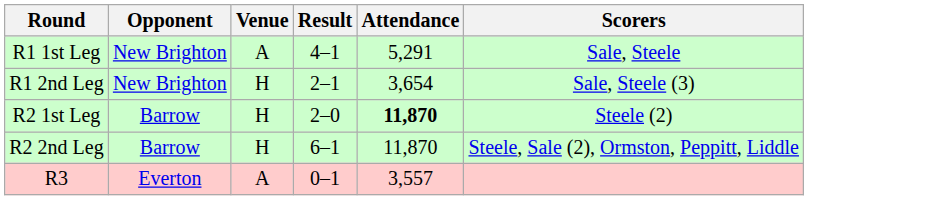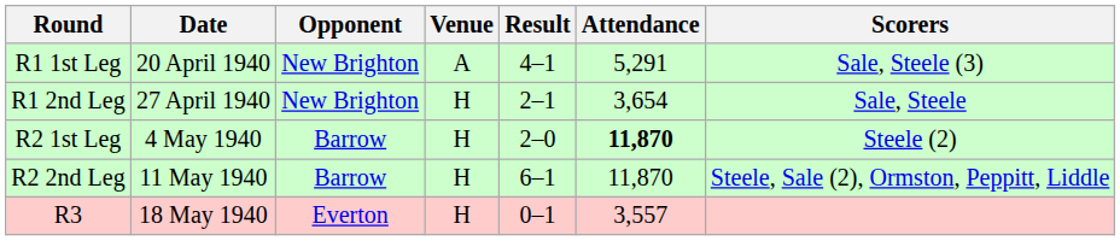 <table class="wikitable" style="font-size:100%; text-align:center">
 <tr>
 <th>Round</th>
+<th>Date</th>
 <th>Opponent</th>
 <th>Venue</th>
 <th>Result</th>
 <th>Attendance</th>
 <th>Scorers</th>
 </tr>
 <tr style="background-color: #CCFFCC;">
 <td>R1 1st Leg</td>
+<td>20 April 1940</td>
 <td><a href='#'>New Brighton</a></td>
 <td>A</td>
 <td>4–1</td>
 <td>5,291</td>
-<td><a href='#'>Sale</a>, <a href='#'>Steele</a></td>
+<td><a href='#'>Sale</a>, <a href='#'>Steele</a> (3)</td>
 </tr>
 <tr style="background-color: #CCFFCC;">
 <td>R1 2nd Leg</td>
+<td>27 April 1940</td>
 <td><a href='#'>New Brighton</a></td>
 <td>H</td>
 <td>2–1</td>
 <td>3,654</td>
-<td><a href='#'>Sale</a>, <a href='#'>Steele</a> (3)</td>
+<td><a href='#'>Sale</a>, <a href='#'>Steele</a></td>
 </tr>
 <tr style="background-color: #CCFFCC;">
 <td>R2 1st Leg</td>
+<td>4 May 1940</td>
 <td><a href='#'>Barrow</a></td>
 <td>H</td>
 <td>2–0</td>
 <td><strong>11,870</strong></td>
 <td><a href='#'>Steele</a> (2)</td>
 </tr>
 <tr style="background-color: #CCFFCC;">
 <td>R2 2nd Leg</td>
+<td>11 May 1940</td>
 <td><a href='#'>Barrow</a></td>
 <td>H</td>
 <td>6–1</td>
 <td>11,870</td>
 <td><a href='#'>Steele</a>, <a href='#'>Sale</a> (2), <a href='#'>Ormston</a>, <a href='#'>Peppitt</a>, <a href='#'>Liddle</a></td>
 </tr>
 <tr style="background-color: #FFCCCC;">
 <td>R3</td>
+<td>18 May 1940</td>
 <td><a href='#'>Everton</a></td>
-<td>A</td>
+<td>H</td>
 <td>0–1</td>
 <td>3,557</td>
 <td></td>
 </tr>
 </table>
